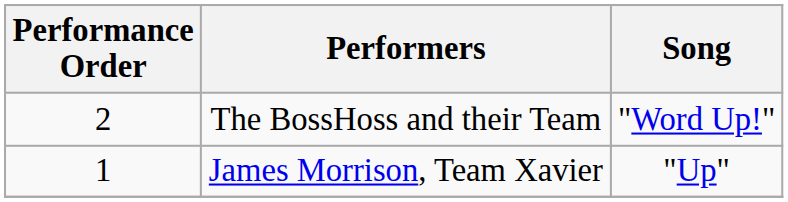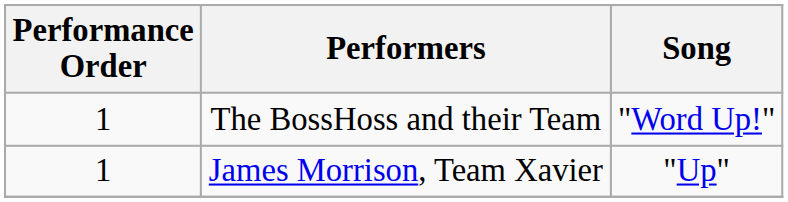 <table class="wikitable sortable" style="text-align: center; width: auto;">
 <tr>
 <th>Performance <br>Order</th>
 <th>Performers</th>
 <th>Song</th>
 </tr>
 <tr>
-<td>2</td>
+<td>1</td>
 <td>The BossHoss and their Team</td>
 <td>"<a href='#'>Word Up!</a>"</td>
 </tr>
 <tr>
 <td>1</td>
 <td><a href='#'>James Morrison</a>, Team Xavier</td>
 <td>"<a href='#'>Up</a>"</td>
 </tr>
 <tr>
 </tr>
 </table>
